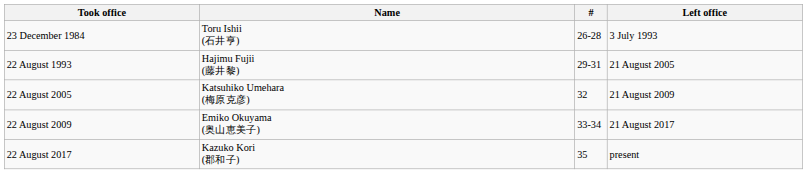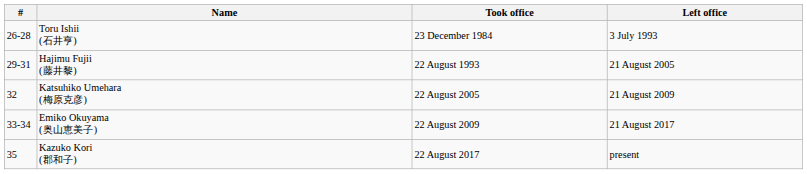 <table class="wikitable">
 <tr>
+<th width="2%"><strong>#</strong></th>
+<th width="25%"><strong>Name</strong></th>
 <th width="13%"><strong>Took office</strong></th>
-<th width="25%"><strong>Name</strong></th>
-<th width="2%"><strong>#</strong></th>
 <th width="13%"><strong>Left office</strong></th>
 </tr>
 <tr>
+<td>26-28</td>
+<td>Toru Ishii<br>(石井亨)</td>
 <td>23 December 1984</td>
-<td>Toru Ishii<br>(石井亨)</td>
-<td>26-28</td>
 <td>3 July 1993</td>
 </tr>
 <tr>
+<td>29-31</td>
+<td>Hajimu Fujii<br>(藤井黎)</td>
 <td>22 August 1993</td>
-<td>Hajimu Fujii<br>(藤井黎)</td>
-<td>29-31</td>
 <td>21 August 2005</td>
 </tr>
 <tr>
+<td>32</td>
+<td>Katsuhiko Umehara<br>(梅原克彦)</td>
 <td>22 August 2005</td>
-<td>Katsuhiko Umehara<br>(梅原克彦)</td>
-<td>32</td>
 <td>21 August 2009</td>
 </tr>
 <tr>
+<td>33-34</td>
+<td>Emiko Okuyama<br>(奥山恵美子)</td>
 <td>22 August 2009</td>
-<td>Emiko Okuyama<br>(奥山恵美子)</td>
-<td>33-34</td>
 <td>21 August 2017</td>
 </tr>
 <tr>
+<td>35</td>
+<td>Kazuko Kori<br>(郡和子)</td>
 <td>22 August 2017</td>
-<td>Kazuko Kori<br>(郡和子)</td>
-<td>35</td>
 <td>present</td>
 </tr>
 </table>
